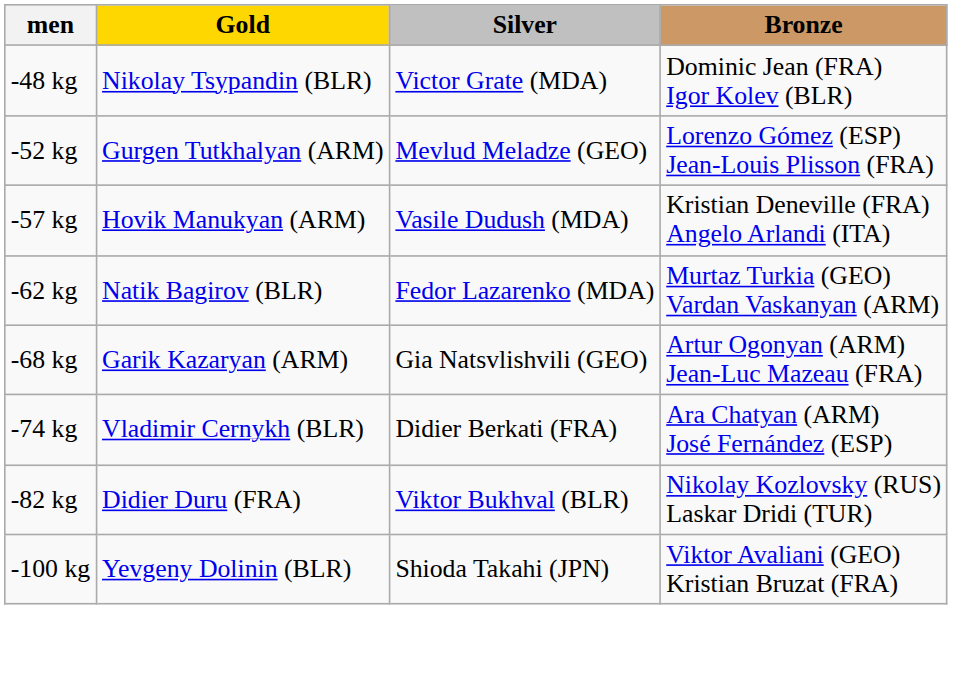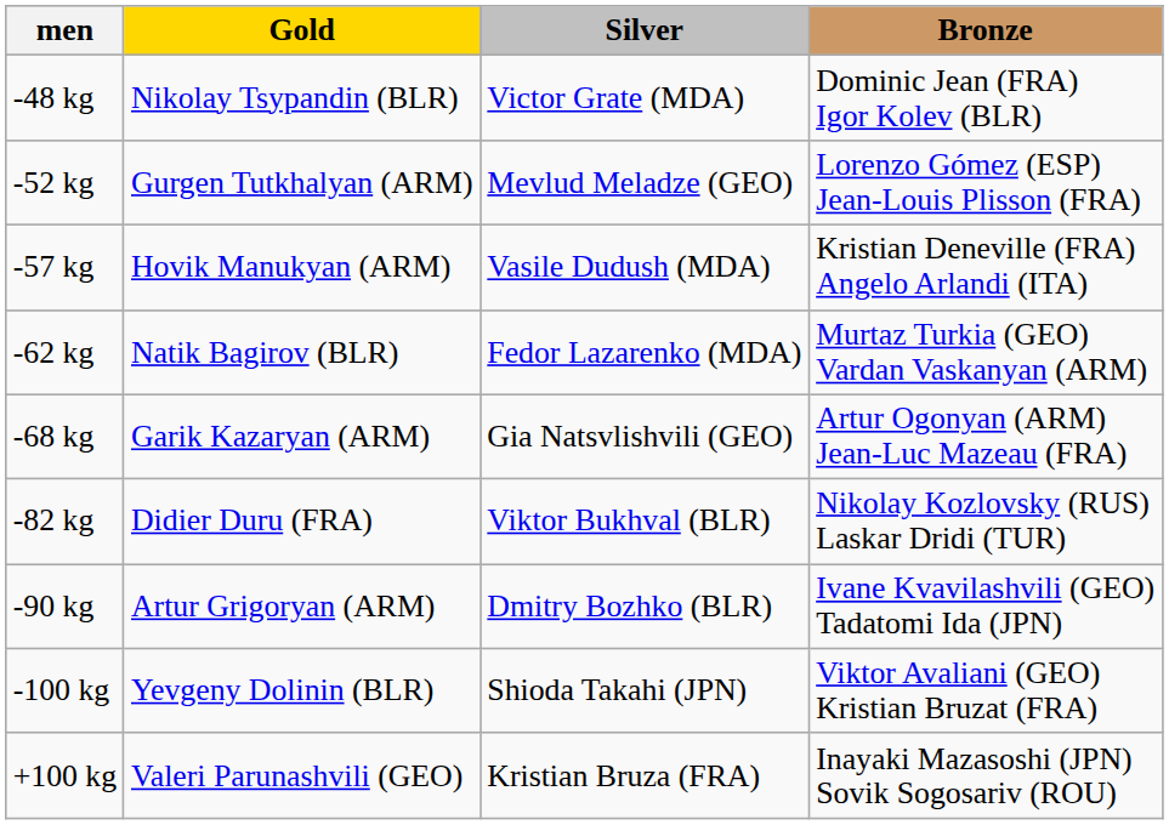 <table class="wikitable">
 <tr>
 <th>men</th>
 <th style="background: gold">Gold</th>
 <th style="background: silver">Silver</th>
 <th style="background: #cc9966">Bronze</th>
 </tr>
 <tr>
 <td>-48 kg</td>
 <td> <a href='#'>Nikolay Tsypandin</a> (BLR)</td>
 <td> <a href='#'>Victor Grate</a> (MDA)</td>
 <td> Dominic Jean (FRA) <br>  <a href='#'>Igor Kolev</a> (BLR)</td>
 </tr>
 <tr>
 <td>-52 kg</td>
 <td> <a href='#'>Gurgen Tutkhalyan</a> (ARM)</td>
 <td> <a href='#'>Mevlud Meladze</a> (GEO)</td>
 <td> <a href='#'>Lorenzo Gómez</a> (ESP) <br>  <a href='#'>Jean-Louis Plisson</a> (FRA)</td>
 </tr>
 <tr>
 <td>-57 kg</td>
 <td> <a href='#'>Hovik Manukyan</a> (ARM)</td>
 <td> <a href='#'>Vasile Dudush</a> (MDA)</td>
 <td> Kristian Deneville (FRA) <br>  <a href='#'>Angelo Arlandi</a> (ITA)</td>
 </tr>
 <tr>
 <td>-62 kg</td>
 <td> <a href='#'>Natik Bagirov</a> (BLR)</td>
 <td> <a href='#'>Fedor Lazarenko</a> (MDA)</td>
 <td> <a href='#'>Murtaz Turkia</a> (GEO) <br>  <a href='#'>Vardan Vaskanyan</a> (ARM)</td>
 </tr>
 <tr>
 <td>-68 kg</td>
 <td> <a href='#'>Garik Kazaryan</a> (ARM)</td>
 <td> Gia Natsvlishvili (GEO)</td>
 <td> <a href='#'>Artur Ogonyan</a> (ARM) <br>  <a href='#'>Jean-Luc Mazeau</a> (FRA)</td>
 </tr>
 <tr>
-<td>-74 kg</td>
-<td> <a href='#'>Vladimir Cernykh</a> (BLR)</td>
-<td> Didier Berkati (FRA)</td>
-<td> <a href='#'>Ara Chatyan</a> (ARM) <br>  <a href='#'>José Fernández</a> (ESP)</td>
-</tr>
-<tr>
 <td>-82 kg</td>
 <td> <a href='#'>Didier Duru</a> (FRA)</td>
 <td> <a href='#'>Viktor Bukhval</a> (BLR)</td>
 <td> <a href='#'>Nikolay Kozlovsky</a> (RUS) <br>  Laskar Dridi (TUR)</td>
+</tr>
+<tr>
+<td>-90 kg</td>
+<td> <a href='#'>Artur Grigoryan</a> (ARM)</td>
+<td> <a href='#'>Dmitry Bozhko</a> (BLR)</td>
+<td> <a href='#'>Ivane Kvavilashvili</a> (GEO) <br>  Tadatomi Ida (JPN)</td>
 </tr>
 <tr>
 <td>-100 kg</td>
 <td> <a href='#'>Yevgeny Dolinin</a> (BLR)</td>
 <td> Shioda Takahi (JPN)</td>
 <td> <a href='#'>Viktor Avaliani</a> (GEO) <br>  Kristian Bruzat (FRA)</td>
 </tr>
+<tr>
+<td>+100 kg</td>
+<td> <a href='#'>Valeri Parunashvili</a> (GEO)</td>
+<td> Kristian Bruza (FRA)</td>
+<td> Inayaki Mazasoshi (JPN) <br>  Sovik Sogosariv (ROU)</td>
+</tr>
 </table>
